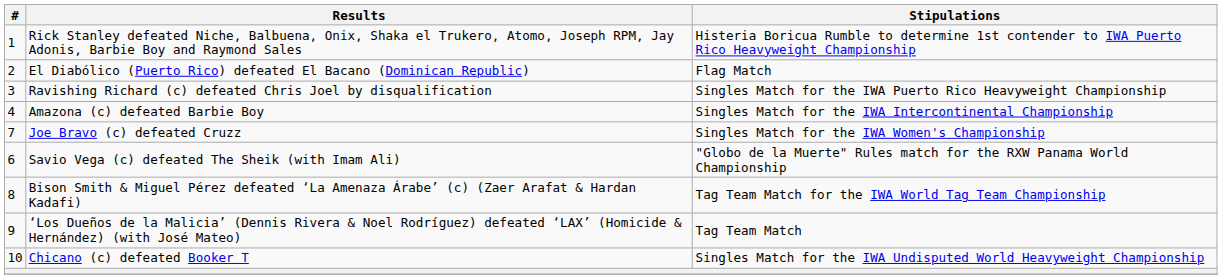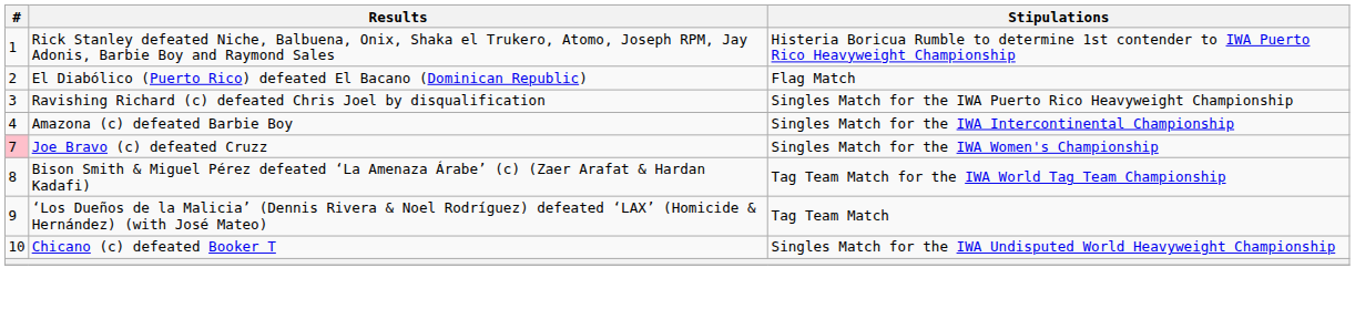 <table class="wikitable">
 <tr>
 <th>#</th>
 <th>Results</th>
 <th>Stipulations</th>
 </tr>
 <tr>
 <td>1</td>
 <td>Rick Stanley defeated Niche, Balbuena, Onix, Shaka el Trukero, Atomo, Joseph RPM, Jay Adonis, Barbie Boy and Raymond Sales</td>
 <td>Histeria Boricua Rumble to determine 1st contender to <a href='#'>IWA Puerto Rico Heavyweight Championship</a></td>
 </tr>
 <tr>
 <td>2</td>
 <td>El Diabólico (<a href='#'>Puerto Rico</a>) defeated El Bacano (<a href='#'>Dominican Republic</a>)</td>
 <td>Flag Match</td>
 </tr>
 <tr>
 <td>3</td>
 <td>Ravishing Richard (c) defeated Chris Joel by disqualification</td>
 <td>Singles Match for the IWA Puerto Rico Heavyweight Championship</td>
 </tr>
 <tr>
 <td>4</td>
 <td>Amazona (c) defeated Barbie Boy</td>
 <td>Singles Match for the <a href='#'>IWA Intercontinental Championship</a></td>
 </tr>
 <tr>
-<td>7</td>
+<td style="background: pink;">7</td>
 <td><a href='#'>Joe Bravo</a> (c) defeated Cruzz</td>
 <td>Singles Match for the <a href='#'>IWA Women's Championship</a></td>
-</tr>
-<tr>
-<td>6</td>
-<td>Savio Vega (c) defeated The Sheik (with Imam Ali)</td>
-<td>"Globo de la Muerte" Rules match for the RXW Panama World Championship</td>
 </tr>
 <tr>
 <td>8</td>
 <td>Bison Smith & Miguel Pérez defeated ‘La Amenaza Árabe’ (c) (Zaer Arafat & Hardan Kadafi)</td>
 <td>Tag Team Match for the <a href='#'>IWA World Tag Team Championship</a></td>
 </tr>
 <tr>
 <td>9</td>
 <td>‘Los Dueños de la Malicia’ (Dennis Rivera & Noel Rodríguez) defeated ‘LAX’ (Homicide & Hernández) (with José Mateo)</td>
 <td>Tag Team Match</td>
 </tr>
 <tr>
 <td>10</td>
 <td><a href='#'>Chicano</a> (c) defeated <a href='#'>Booker T</a></td>
 <td>Singles Match for the <a href='#'>IWA Undisputed World Heavyweight Championship</a></td>
 </tr>
 <tr>
 <th colspan="3"></th>
 </tr>
 <tr>
 </tr>
 </table>
